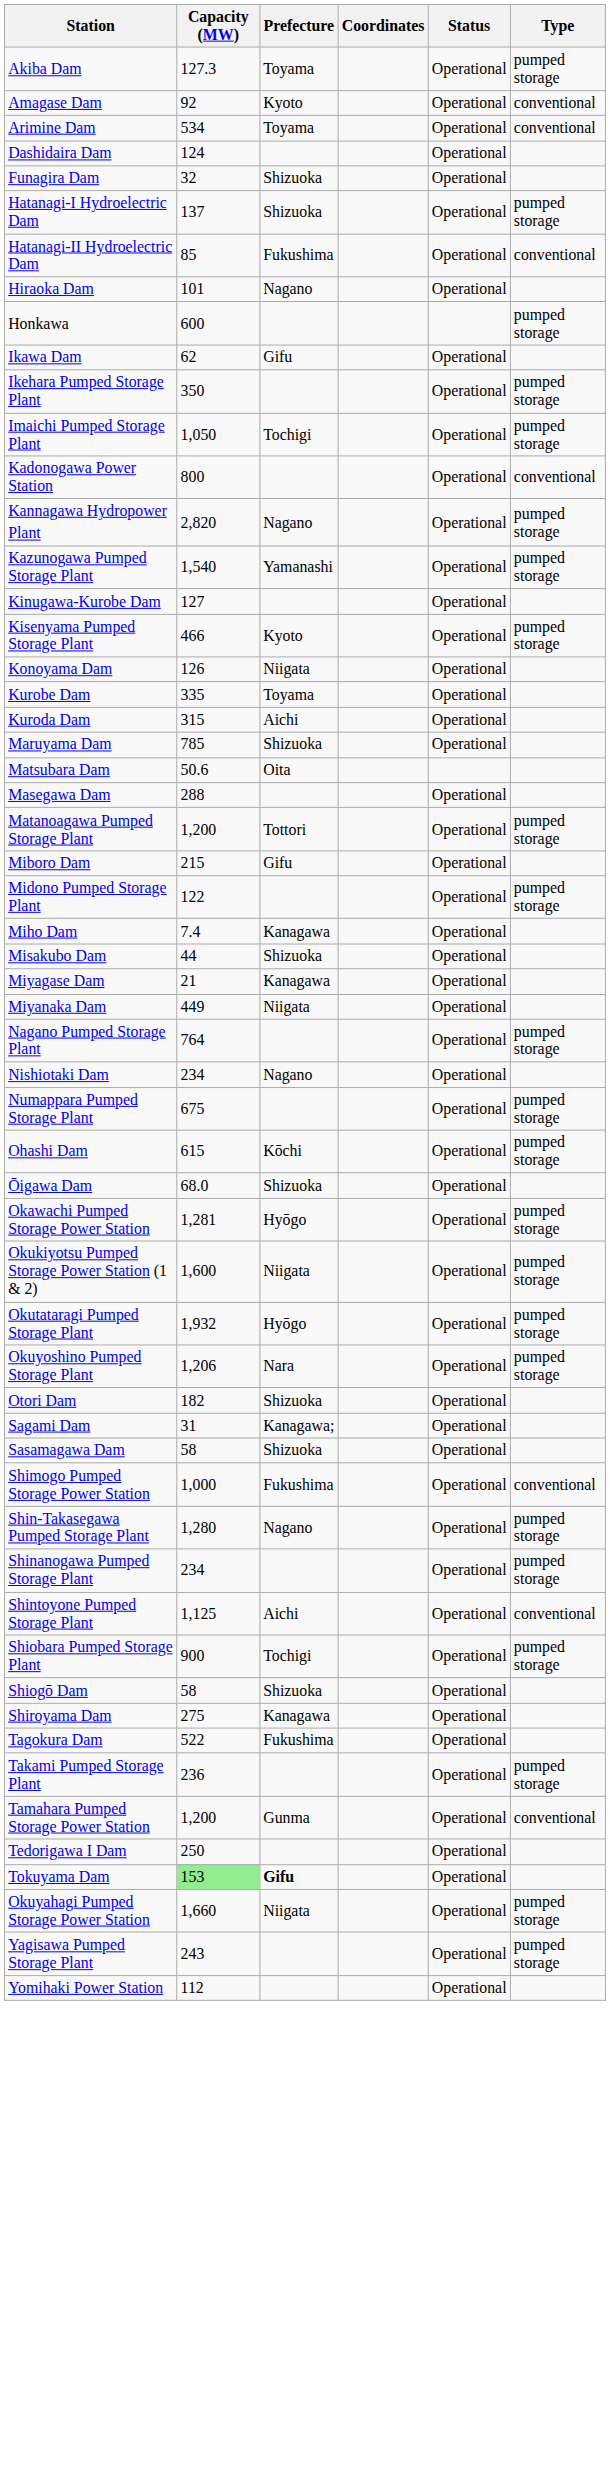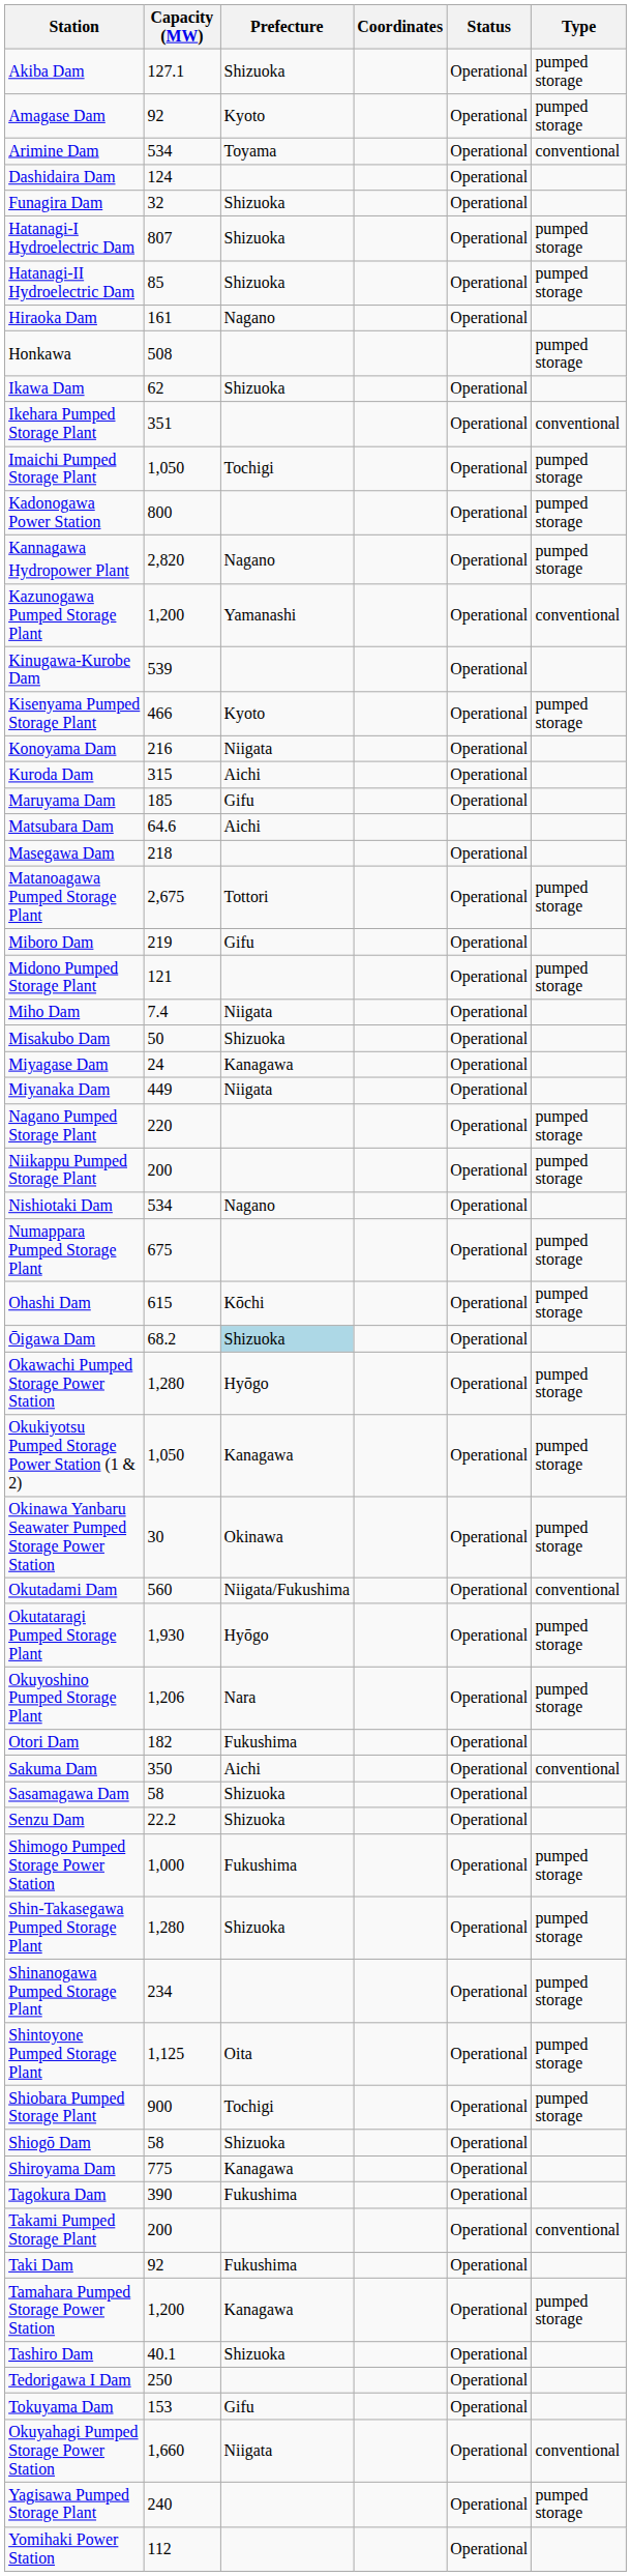 <table class="wikitable sortable">
 <tr>
 <th>Station</th>
 <th>Capacity (<a href='#'>MW</a>)</th>
 <th>Prefecture</th>
 <th>Coordinates</th>
 <th>Status</th>
 <th>Type</th>
 </tr>
 <tr>
 <td><a href='#'>Akiba Dam</a></td>
-<td>127.3</td>
-<td>Toyama</td>
+<td>127.1</td>
+<td>Shizuoka</td>
 <td></td>
 <td>Operational</td>
 <td>pumped storage</td>
 </tr>
 <tr>
 <td><a href='#'>Amagase Dam</a></td>
 <td>92</td>
 <td>Kyoto</td>
 <td></td>
 <td>Operational</td>
-<td>conventional</td>
+<td>pumped storage</td>
 </tr>
 <tr>
 <td><a href='#'>Arimine Dam</a></td>
 <td>534</td>
 <td>Toyama</td>
 <td></td>
 <td>Operational</td>
 <td>conventional</td>
 </tr>
 <tr>
 <td><a href='#'>Dashidaira Dam</a></td>
 <td>124</td>
 <td></td>
 <td> </td>
 <td>Operational</td>
 <td></td>
 </tr>
 <tr>
 <td><a href='#'>Funagira Dam</a></td>
 <td>32</td>
 <td>Shizuoka</td>
 <td></td>
 <td>Operational</td>
 <td></td>
 </tr>
 <tr>
 <td><a href='#'>Hatanagi-I Hydroelectric Dam</a></td>
-<td>137</td>
+<td>807</td>
 <td>Shizuoka</td>
 <td></td>
 <td>Operational</td>
 <td>pumped storage</td>
 </tr>
 <tr>
 <td><a href='#'>Hatanagi-II Hydroelectric Dam</a></td>
 <td>85</td>
-<td>Fukushima</td>
+<td>Shizuoka</td>
 <td></td>
 <td>Operational</td>
-<td>conventional</td>
+<td>pumped storage</td>
 </tr>
 <tr>
 <td><a href='#'>Hiraoka Dam</a></td>
-<td>101</td>
+<td>161</td>
 <td>Nagano</td>
 <td></td>
 <td>Operational</td>
 </tr>
 <tr>
 <td>Honkawa</td>
-<td>600</td>
+<td>508</td>
 <td></td>
 <td></td>
 <td></td>
 <td>pumped storage</td>
 </tr>
 <tr>
 <td><a href='#'>Ikawa Dam</a></td>
 <td>62</td>
-<td>Gifu</td>
+<td>Shizuoka</td>
 <td></td>
 <td>Operational</td>
 </tr>
 <tr>
 <td><a href='#'>Ikehara Pumped Storage Plant</a></td>
-<td>350</td>
+<td>351</td>
 <td> </td>
 <td></td>
 <td>Operational</td>
-<td>pumped storage</td>
+<td>conventional</td>
 </tr>
 <tr>
 <td><a href='#'>Imaichi Pumped Storage Plant</a></td>
 <td>1,050</td>
 <td>Tochigi</td>
 <td></td>
 <td>Operational</td>
 <td>pumped storage</td>
 </tr>
 <tr>
 <td><a href='#'>Kadonogawa Power Station</a></td>
 <td>800</td>
 <td> </td>
 <td></td>
 <td>Operational</td>
-<td>conventional</td>
+<td>pumped storage</td>
 </tr>
 <tr>
 <td><a href='#'>Kannagawa Hydropower Plant</a> <sup></sup></td>
 <td>2,820</td>
 <td>Nagano</td>
 <td></td>
 <td>Operational</td>
 <td>pumped storage</td>
 </tr>
 <tr>
 <td><a href='#'>Kazunogawa Pumped Storage Plant</a></td>
-<td>1,540</td>
+<td>1,200</td>
 <td>Yamanashi</td>
 <td></td>
 <td>Operational</td>
-<td>pumped storage</td>
+<td>conventional</td>
 </tr>
 <tr>
 <td><a href='#'>Kinugawa-Kurobe Dam</a></td>
-<td>127</td>
+<td>539</td>
 <td> </td>
 <td></td>
 <td>Operational</td>
 </tr>
 <tr>
 <td><a href='#'>Kisenyama Pumped Storage Plant</a></td>
 <td>466</td>
 <td>Kyoto</td>
 <td></td>
 <td>Operational</td>
 <td>pumped storage</td>
 </tr>
 <tr>
 <td><a href='#'>Konoyama Dam</a></td>
-<td>126</td>
+<td>216</td>
 <td>Niigata</td>
-<td></td>
-<td>Operational</td>
-<td></td>
-</tr>
-<tr>
-<td><a href='#'>Kurobe Dam</a></td>
-<td>335</td>
-<td>Toyama</td>
 <td></td>
 <td>Operational</td>
 <td></td>
 </tr>
 <tr>
 <td><a href='#'>Kuroda Dam</a></td>
 <td>315</td>
 <td>Aichi</td>
 <td></td>
 <td>Operational</td>
 <td></td>
 </tr>
 <tr>
 <td><a href='#'>Maruyama Dam</a></td>
-<td>785</td>
-<td>Shizuoka</td>
+<td>185</td>
+<td>Gifu</td>
 <td></td>
 <td>Operational</td>
 <td></td>
 </tr>
 <tr>
 <td><a href='#'>Matsubara Dam</a></td>
-<td>50.6</td>
-<td>Oita</td>
+<td>64.6</td>
+<td>Aichi</td>
 <td></td>
 <td></td>
 </tr>
 <tr>
 <td><a href='#'>Masegawa Dam</a></td>
-<td>288</td>
+<td>218</td>
 <td> </td>
 <td></td>
 <td>Operational</td>
 <td></td>
 </tr>
 <tr>
 <td><a href='#'>Matanoagawa Pumped Storage Plant</a></td>
-<td>1,200</td>
+<td>2,675</td>
 <td>Tottori</td>
 <td></td>
 <td>Operational</td>
 <td>pumped storage</td>
 </tr>
 <tr>
 <td><a href='#'>Miboro Dam</a></td>
-<td>215</td>
+<td>219</td>
 <td>Gifu</td>
 <td></td>
 <td>Operational</td>
 <td></td>
 </tr>
 <tr>
 <td><a href='#'>Midono Pumped Storage Plant</a></td>
-<td>122</td>
+<td>121</td>
 <td> </td>
 <td></td>
 <td>Operational</td>
 <td>pumped storage</td>
 </tr>
 <tr>
 <td><a href='#'>Miho Dam</a></td>
 <td>7.4</td>
-<td>Kanagawa</td>
+<td>Niigata</td>
 <td></td>
 <td>Operational</td>
 <td></td>
 </tr>
 <tr>
 <td><a href='#'>Misakubo Dam</a></td>
-<td>44</td>
+<td>50</td>
 <td>Shizuoka</td>
 <td></td>
 <td>Operational</td>
 <td></td>
 </tr>
 <tr>
 <td><a href='#'>Miyagase Dam</a></td>
-<td>21</td>
+<td>24</td>
 <td>Kanagawa</td>
 <td></td>
 <td>Operational</td>
 <td></td>
 </tr>
 <tr>
 <td><a href='#'>Miyanaka Dam</a></td>
 <td>449</td>
 <td>Niigata</td>
 <td></td>
 <td>Operational</td>
 <td></td>
 </tr>
 <tr>
 <td><a href='#'>Nagano Pumped Storage Plant</a></td>
-<td>764</td>
+<td>220</td>
+<td> </td>
+<td></td>
+<td>Operational</td>
+<td>pumped storage</td>
+</tr>
+<tr>
+<td><a href='#'>Niikappu Pumped Storage Plant</a></td>
+<td>200</td>
 <td> </td>
 <td></td>
 <td>Operational</td>
 <td>pumped storage</td>
 </tr>
 <tr>
 <td><a href='#'>Nishiotaki Dam</a></td>
-<td>234</td>
+<td>534</td>
 <td>Nagano</td>
 <td></td>
 <td>Operational</td>
 <td></td>
 </tr>
 <tr>
 <td><a href='#'>Numappara Pumped Storage Plant</a></td>
 <td>675</td>
 <td> </td>
 <td></td>
 <td>Operational</td>
 <td>pumped storage</td>
 </tr>
 <tr>
 <td><a href='#'>Ohashi Dam</a></td>
 <td>615</td>
 <td>Kōchi</td>
 <td></td>
 <td>Operational</td>
 <td>pumped storage</td>
 </tr>
 <tr>
 <td><a href='#'>Ōigawa Dam</a></td>
-<td>68.0</td>
-<td>Shizuoka</td>
+<td>68.2</td>
+<td style="background: lightblue;">Shizuoka</td>
 <td></td>
 <td>Operational</td>
 <td></td>
 </tr>
 <tr>
 <td><a href='#'>Okawachi Pumped Storage Power Station</a></td>
-<td>1,281</td>
+<td>1,280</td>
 <td>Hyōgo</td>
 <td></td>
 <td>Operational</td>
 <td>pumped storage</td>
 </tr>
 <tr>
 <td><a href='#'>Okukiyotsu Pumped Storage Power Station</a> (1 & 2)</td>
-<td>1,600</td>
-<td>Niigata</td>
+<td>1,050</td>
+<td>Kanagawa</td>
 <td></td>
 <td>Operational</td>
 <td>pumped storage</td>
 </tr>
 <tr>
+<td><a href='#'>Okinawa Yanbaru Seawater Pumped Storage Power Station</a></td>
+<td>30</td>
+<td>Okinawa</td>
+<td></td>
+<td>Operational</td>
+<td>pumped storage</td>
+</tr>
+<tr>
+<td><a href='#'>Okutadami Dam</a></td>
+<td>560</td>
+<td>Niigata/Fukushima</td>
+<td></td>
+<td>Operational</td>
+<td>conventional</td>
+</tr>
+<tr>
 <td><a href='#'>Okutataragi Pumped Storage Plant</a></td>
-<td>1,932</td>
+<td>1,930</td>
 <td>Hyōgo</td>
 <td></td>
 <td>Operational</td>
 <td>pumped storage</td>
 </tr>
 <tr>
 <td><a href='#'>Okuyoshino Pumped Storage Plant</a></td>
 <td>1,206</td>
 <td>Nara</td>
 <td></td>
 <td>Operational</td>
 <td>pumped storage</td>
 </tr>
 <tr>
 <td><a href='#'>Otori Dam</a></td>
 <td>182</td>
+<td>Fukushima</td>
+<td></td>
+<td>Operational</td>
+<td></td>
+</tr>
+<tr>
+<td><a href='#'>Sakuma Dam</a></td>
+<td>350</td>
+<td>Aichi</td>
+<td></td>
+<td>Operational</td>
+<td>conventional</td>
+</tr>
+<tr>
+<td><a href='#'>Sasamagawa Dam</a></td>
+<td>58</td>
 <td>Shizuoka</td>
 <td></td>
 <td>Operational</td>
 <td></td>
 </tr>
 <tr>
-<td><a href='#'>Sagami Dam</a></td>
-<td>31</td>
-<td>Kanagawa;</td>
-<td></td>
-<td>Operational</td>
-<td></td>
-</tr>
-<tr>
-<td><a href='#'>Sasamagawa Dam</a></td>
-<td>58</td>
+<td><a href='#'>Senzu Dam</a></td>
+<td>22.2</td>
 <td>Shizuoka</td>
 <td></td>
 <td>Operational</td>
 <td></td>
 </tr>
 <tr>
 <td><a href='#'>Shimogo Pumped Storage Power Station</a></td>
 <td>1,000</td>
 <td>Fukushima</td>
 <td></td>
 <td>Operational</td>
-<td>conventional</td>
+<td>pumped storage</td>
 </tr>
 <tr>
 <td><a href='#'>Shin-Takasegawa Pumped Storage Plant</a></td>
 <td>1,280</td>
-<td>Nagano</td>
+<td>Shizuoka</td>
 <td></td>
 <td>Operational</td>
 <td>pumped storage</td>
 </tr>
 <tr>
 <td><a href='#'>Shinanogawa Pumped Storage Plant</a></td>
 <td>234</td>
 <td> </td>
 <td></td>
 <td>Operational</td>
 <td>pumped storage</td>
 </tr>
 <tr>
 <td><a href='#'>Shintoyone Pumped Storage Plant</a></td>
 <td>1,125</td>
-<td>Aichi</td>
+<td>Oita</td>
 <td></td>
 <td>Operational</td>
-<td>conventional</td>
+<td>pumped storage</td>
 </tr>
 <tr>
 <td><a href='#'>Shiobara Pumped Storage Plant</a></td>
 <td>900</td>
 <td>Tochigi</td>
 <td></td>
 <td>Operational</td>
 <td>pumped storage</td>
 </tr>
 <tr>
 <td><a href='#'>Shiogō Dam</a></td>
 <td>58</td>
 <td>Shizuoka</td>
 <td></td>
 <td>Operational</td>
 <td></td>
 </tr>
 <tr>
 <td><a href='#'>Shiroyama Dam</a></td>
-<td>275</td>
+<td>775</td>
 <td>Kanagawa</td>
 <td></td>
 <td>Operational</td>
 <td></td>
 </tr>
 <tr>
 <td><a href='#'>Tagokura Dam</a></td>
-<td>522</td>
+<td>390</td>
 <td>Fukushima</td>
 <td></td>
 <td>Operational</td>
 <td></td>
 </tr>
 <tr>
 <td><a href='#'>Takami Pumped Storage Plant</a></td>
-<td>236</td>
+<td>200</td>
 <td> </td>
+<td></td>
+<td>Operational</td>
+<td>conventional</td>
+</tr>
+<tr>
+<td><a href='#'>Taki Dam</a></td>
+<td>92</td>
+<td>Fukushima</td>
+<td></td>
+<td>Operational</td>
+<td></td>
+</tr>
+<tr>
+<td><a href='#'>Tamahara Pumped Storage Power Station</a></td>
+<td>1,200</td>
+<td>Kanagawa</td>
 <td></td>
 <td>Operational</td>
 <td>pumped storage</td>
 </tr>
 <tr>
-<td><a href='#'>Tamahara Pumped Storage Power Station</a></td>
-<td>1,200</td>
-<td>Gunma</td>
+<td><a href='#'>Tashiro Dam</a></td>
+<td>40.1</td>
+<td>Shizuoka</td>
 <td></td>
 <td>Operational</td>
-<td>conventional</td>
+<td></td>
 </tr>
 <tr>
 <td><a href='#'>Tedorigawa I Dam</a></td>
 <td>250</td>
 <td> </td>
 <td></td>
 <td>Operational</td>
 <td></td>
 </tr>
 <tr>
 <td><a href='#'>Tokuyama Dam</a></td>
-<td style="background: lightgreen;">153</td>
-<td><strong>Gifu</strong></td>
+<td>153</td>
+<td>Gifu</td>
 <td></td>
 <td>Operational</td>
 <td></td>
 </tr>
 <tr>
 <td><a href='#'>Okuyahagi Pumped Storage Power Station</a></td>
 <td>1,660</td>
 <td>Niigata</td>
 <td></td>
 <td>Operational</td>
-<td>pumped storage</td>
+<td>conventional</td>
 </tr>
 <tr>
 <td><a href='#'>Yagisawa Pumped Storage Plant</a></td>
-<td>243</td>
+<td>240</td>
 <td> </td>
 <td></td>
 <td>Operational</td>
 <td>pumped storage</td>
 </tr>
 <tr>
 <td><a href='#'>Yomihaki Power Station</a></td>
 <td>112</td>
 <td> </td>
 <td></td>
 <td>Operational</td>
 <td></td>
 </tr>
 </table>
